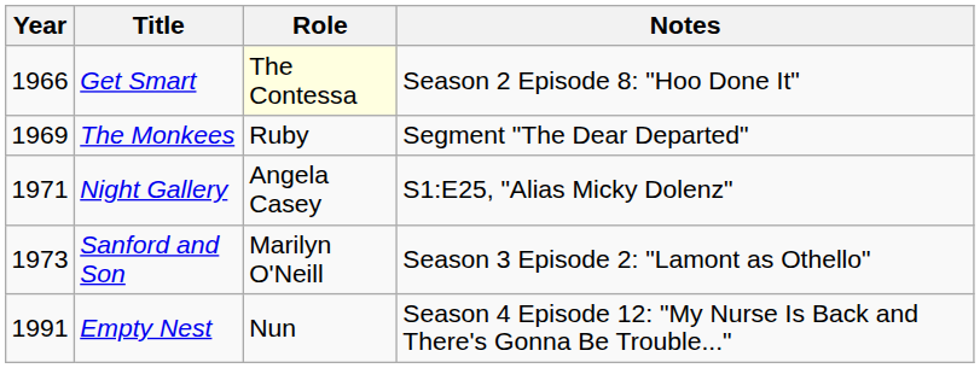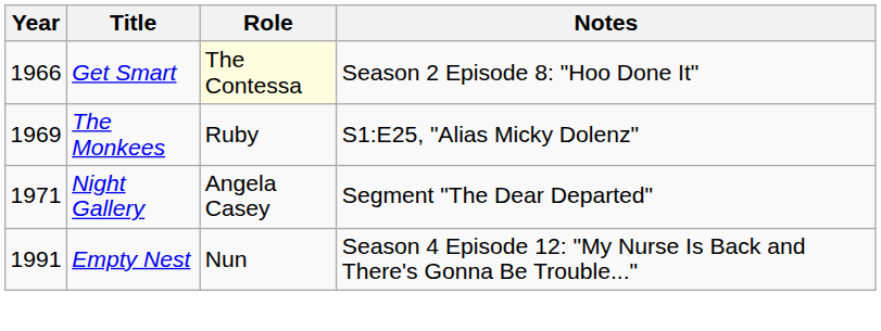 <table class="wikitable">
 <tr>
 <th>Year</th>
 <th>Title</th>
 <th>Role</th>
 <th>Notes</th>
 </tr>
 <tr>
 <td>1966</td>
 <td><em><a href='#'>Get Smart</a></em></td>
 <td style="background: lightyellow;">The Contessa</td>
 <td>Season 2 Episode 8: "Hoo Done It"</td>
 </tr>
 <tr>
 <td>1969</td>
 <td><em><a href='#'>The Monkees</a></em></td>
 <td>Ruby</td>
-<td>Segment "The Dear Departed"</td>
+<td>S1:E25, "Alias Micky Dolenz"</td>
 </tr>
 <tr>
 <td>1971</td>
 <td><em><a href='#'>Night Gallery</a></em></td>
 <td>Angela Casey</td>
-<td>S1:E25, "Alias Micky Dolenz"</td>
-</tr>
-<tr>
-<td>1973</td>
-<td><em><a href='#'>Sanford and Son</a></em></td>
-<td>Marilyn O'Neill</td>
-<td>Season 3 Episode 2: "Lamont as Othello"</td>
+<td>Segment "The Dear Departed"</td>
 </tr>
 <tr>
 <td>1991</td>
 <td><em><a href='#'>Empty Nest</a></em></td>
 <td>Nun</td>
 <td>Season 4 Episode 12: "My Nurse Is Back and There's Gonna Be Trouble..."</td>
 </tr>
 </table>
